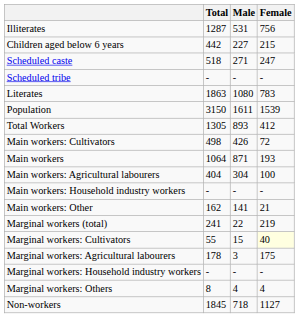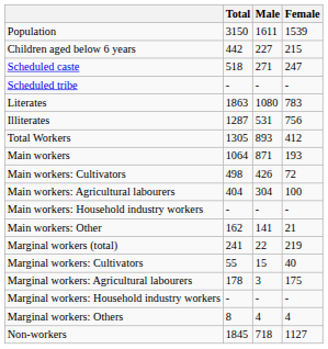 <table class="wikitable sortable">
 <tr>
 <th></th>
 <th>Total</th>
 <th>Male</th>
 <th>Female</th>
 </tr>
 <tr>
-<td>Illiterates</td>
-<td>1287</td>
-<td>531</td>
-<td>756</td>
+<td>Population</td>
+<td>3150</td>
+<td>1611</td>
+<td>1539</td>
 </tr>
 <tr>
 <td>Children aged below 6 years</td>
 <td>442</td>
 <td>227</td>
 <td>215</td>
 </tr>
 <tr>
 <td><a href='#'>Scheduled caste</a></td>
 <td>518</td>
 <td>271</td>
 <td>247</td>
 </tr>
 <tr>
 <td><a href='#'>Scheduled tribe</a></td>
 <td>-</td>
 <td>-</td>
 <td>-</td>
 </tr>
 <tr>
 <td>Literates</td>
 <td>1863</td>
 <td>1080</td>
 <td>783</td>
 </tr>
 <tr>
-<td>Population</td>
-<td>3150</td>
-<td>1611</td>
-<td>1539</td>
+<td>Illiterates</td>
+<td>1287</td>
+<td>531</td>
+<td>756</td>
 </tr>
 <tr>
 <td>Total Workers</td>
 <td>1305</td>
 <td>893</td>
 <td>412</td>
 </tr>
 <tr>
+<td>Main workers</td>
+<td>1064</td>
+<td>871</td>
+<td>193</td>
+</tr>
+<tr>
 <td>Main workers: Cultivators</td>
 <td>498</td>
 <td>426</td>
 <td>72</td>
-</tr>
-<tr>
-<td>Main workers</td>
-<td>1064</td>
-<td>871</td>
-<td>193</td>
 </tr>
 <tr>
 <td>Main workers: Agricultural labourers</td>
 <td>404</td>
 <td>304</td>
 <td>100</td>
 </tr>
 <tr>
 <td>Main workers: Household industry workers</td>
 <td>-</td>
 <td>-</td>
 <td>-</td>
 </tr>
 <tr>
 <td>Main workers: Other</td>
 <td>162</td>
 <td>141</td>
 <td>21</td>
 </tr>
 <tr>
 <td>Marginal workers (total)</td>
 <td>241</td>
 <td>22</td>
 <td>219</td>
 </tr>
 <tr>
 <td>Marginal workers: Cultivators</td>
 <td>55</td>
 <td>15</td>
-<td style="background: lightyellow;">40</td>
+<td>40</td>
 </tr>
 <tr>
 <td>Marginal workers: Agricultural labourers</td>
 <td>178</td>
 <td>3</td>
 <td>175</td>
 </tr>
 <tr>
 <td>Marginal workers: Household industry workers</td>
 <td>-</td>
 <td>-</td>
 <td>-</td>
 </tr>
 <tr>
 <td>Marginal workers: Others</td>
 <td>8</td>
 <td>4</td>
 <td>4</td>
 </tr>
 <tr>
 <td>Non-workers</td>
 <td>1845</td>
 <td>718</td>
 <td>1127</td>
 </tr>
 </table>
